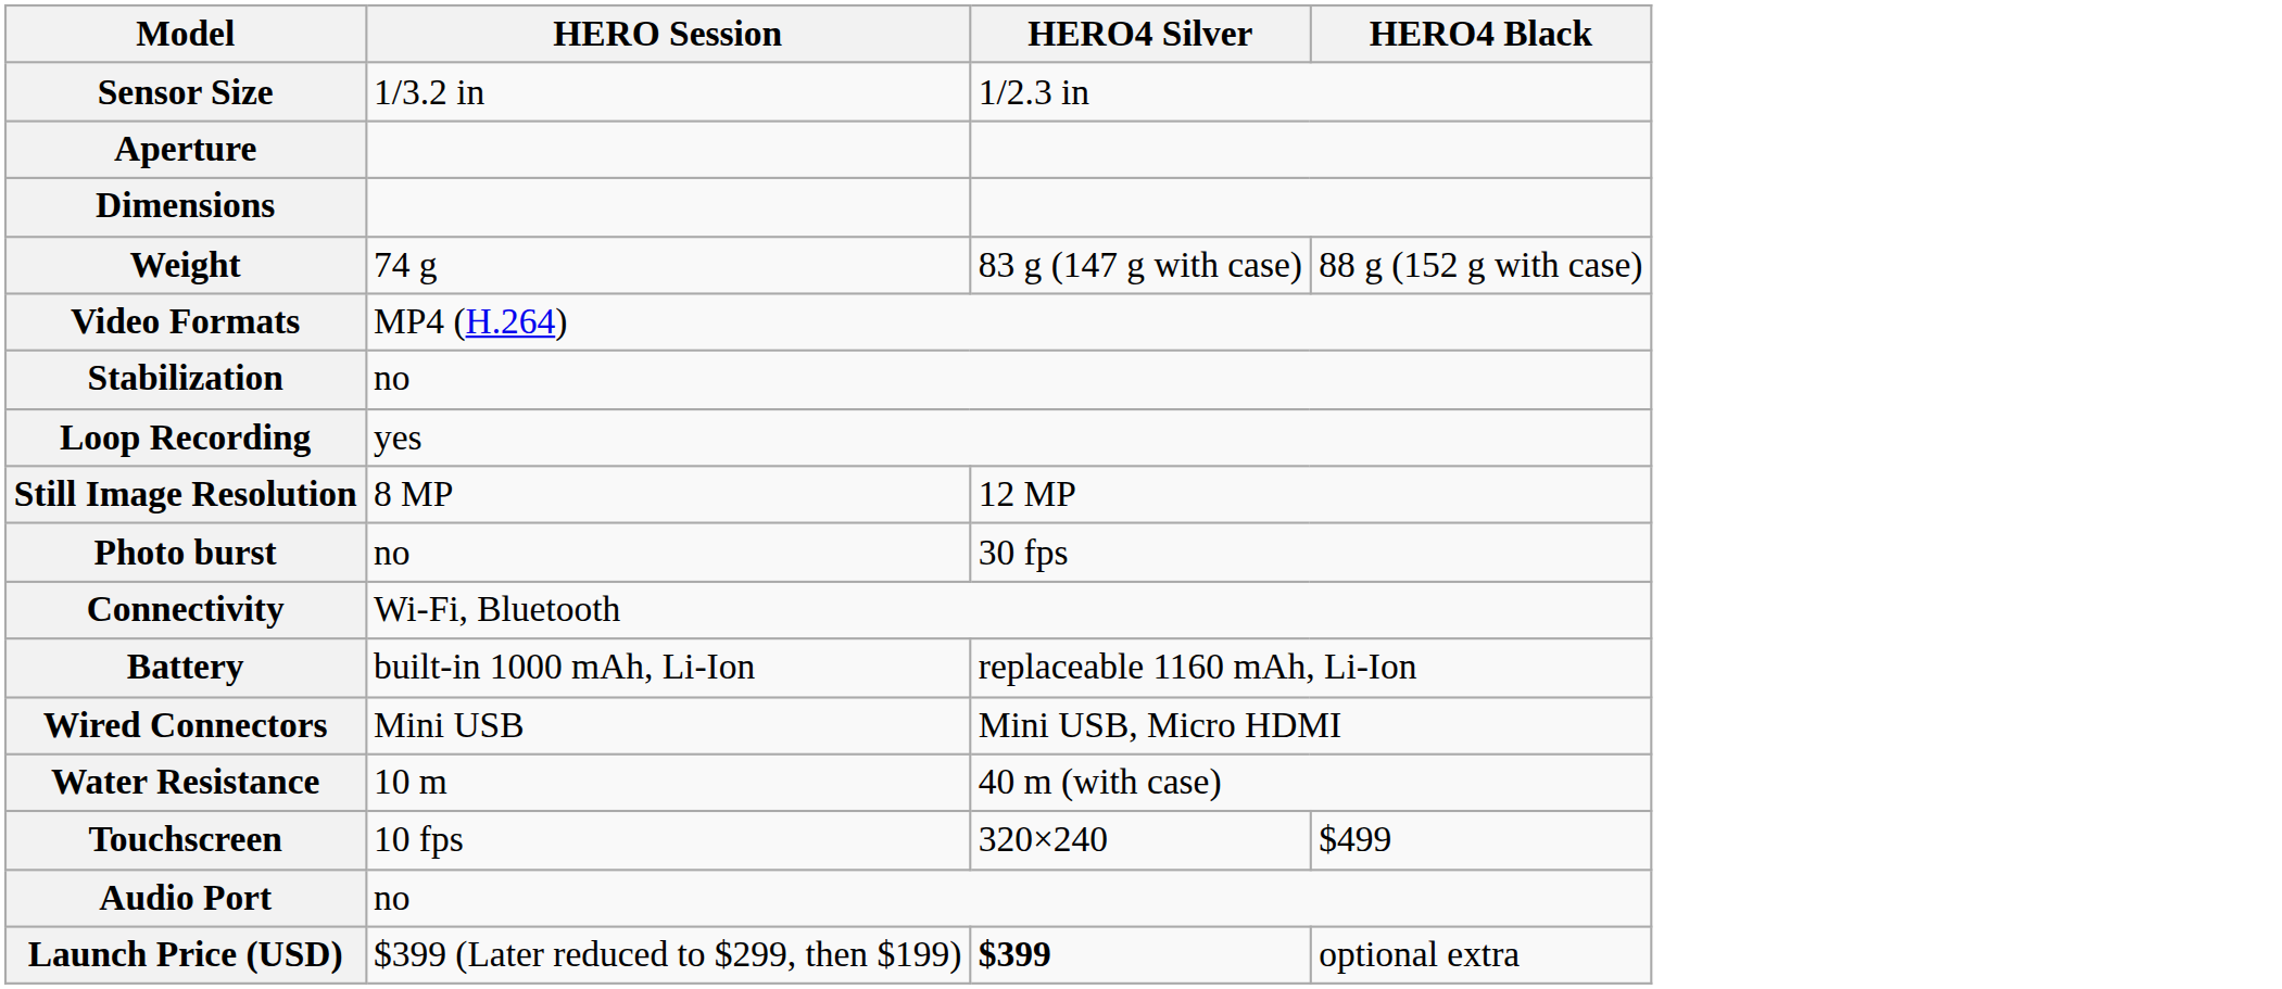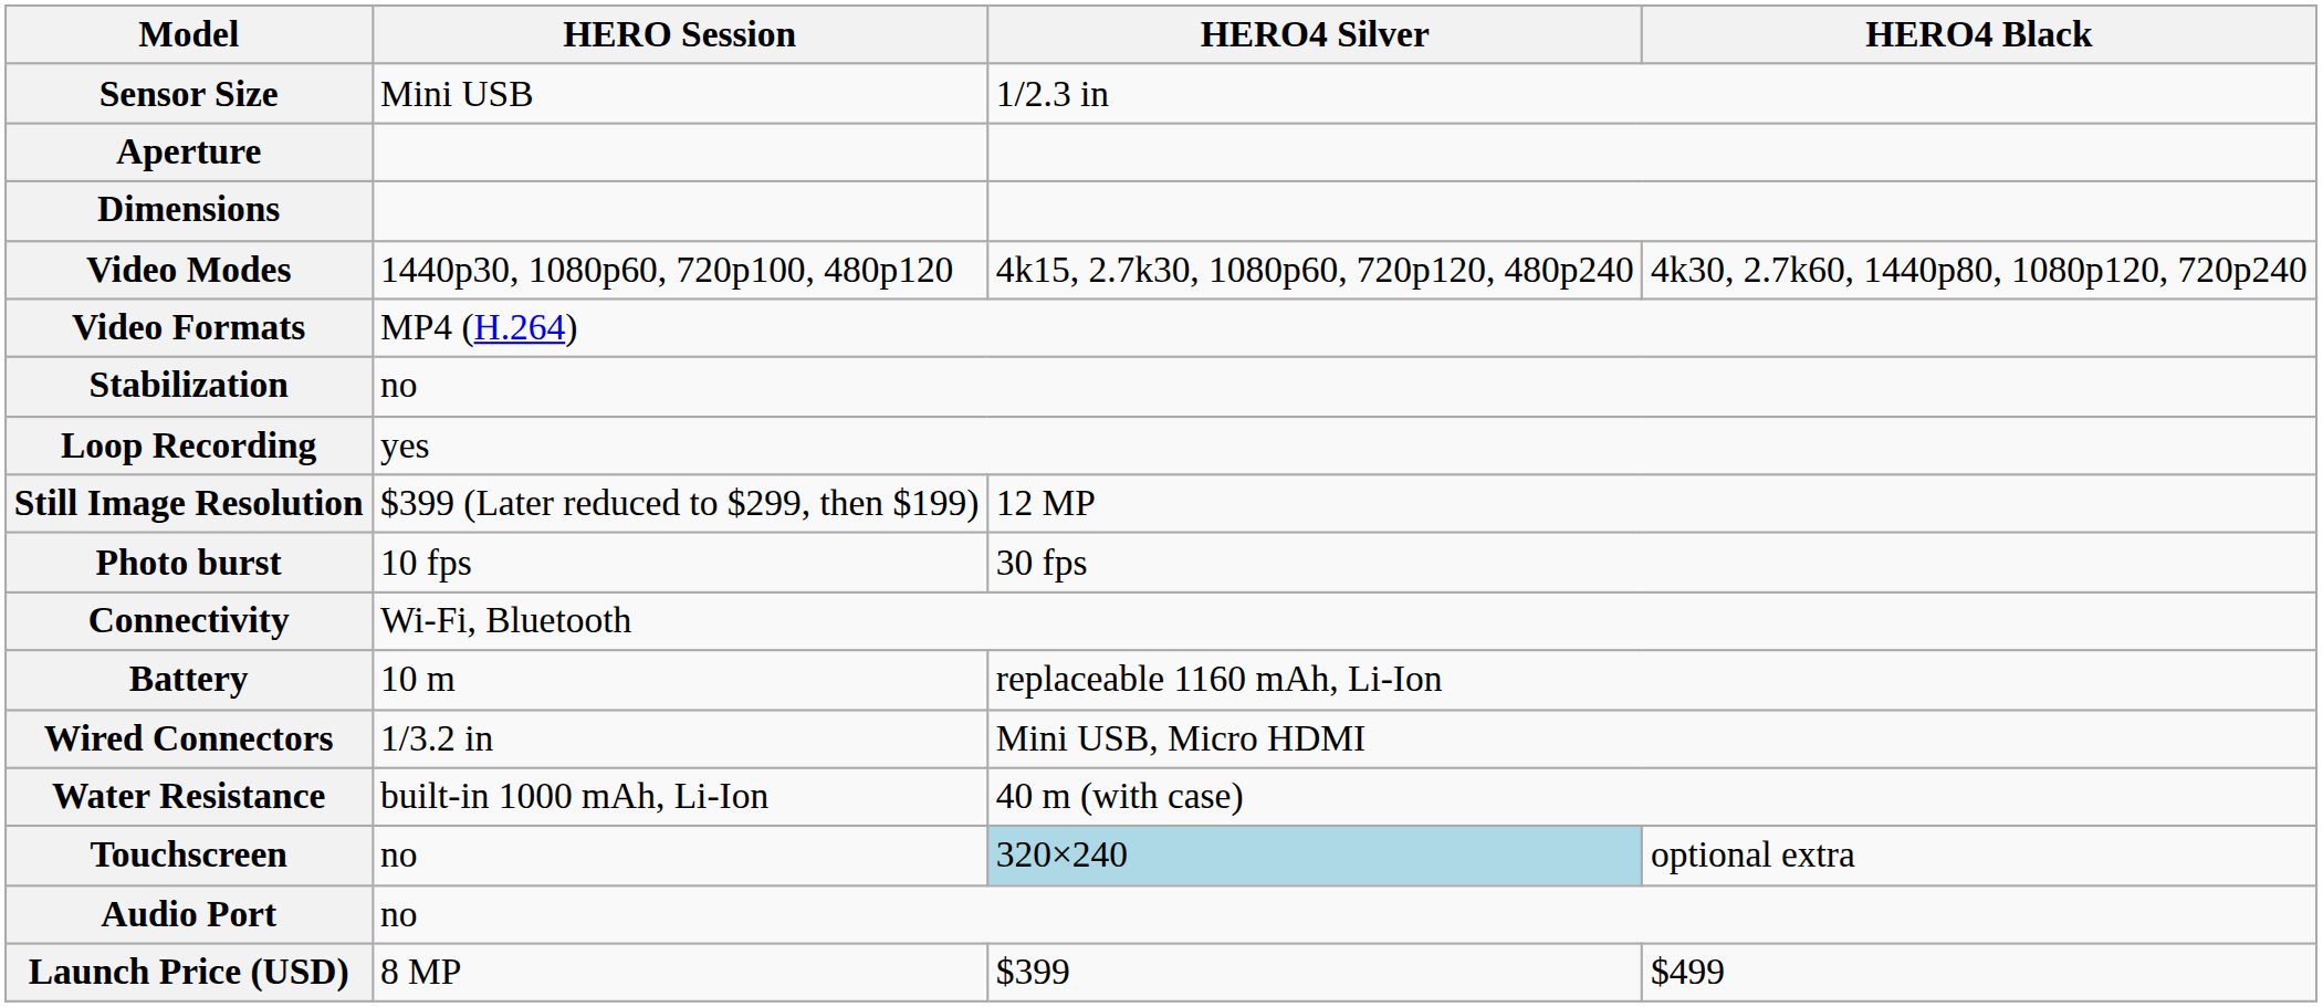 <table class="wikitable">
 <tr>
 <th>Model</th>
 <th>HERO Session</th>
 <th>HERO4 Silver</th>
 <th>HERO4 Black</th>
 </tr>
 <tr>
 <th>Sensor Size</th>
-<td>1/3.2 in</td>
+<td>Mini USB</td>
 <td colspan=2>1/2.3 in</td>
 </tr>
 <tr>
 <th>Aperture</th>
 <td></td>
 <td colspan=2></td>
 </tr>
 <tr>
 <th>Dimensions</th>
 <td></td>
 <td colspan=2></td>
 </tr>
 <tr>
-<th>Weight</th>
-<td>74 g</td>
-<td>83 g (147 g with case)</td>
-<td>88 g (152 g with case)</td>
+<th>Video Modes</th>
+<td>1440p30, 1080p60, 720p100, 480p120</td>
+<td>4k15, 2.7k30, 1080p60, 720p120, 480p240</td>
+<td>4k30, 2.7k60, 1440p80, 1080p120, 720p240</td>
 </tr>
 <tr>
 <th>Video Formats</th>
 <td colspan=3>MP4 (<a href='#'>H.264</a>)</td>
 </tr>
 <tr>
 <th>Stabilization</th>
 <td colspan=3>no</td>
 </tr>
 <tr>
 <th>Loop Recording</th>
 <td colspan=3>yes</td>
 </tr>
 <tr>
 <th>Still Image Resolution</th>
-<td>8 MP</td>
+<td>$399 (Later reduced to $299, then $199)</td>
 <td colspan=2>12 MP</td>
 </tr>
 <tr>
 <th>Photo burst</th>
-<td>no</td>
+<td>10 fps</td>
 <td colspan=2>30 fps</td>
 </tr>
 <tr>
 <th>Connectivity</th>
 <td colspan=3>Wi-Fi, Bluetooth</td>
 </tr>
 <tr>
 <th>Battery</th>
-<td>built-in 1000 mAh, Li-Ion</td>
+<td>10 m</td>
 <td colspan=2>replaceable 1160 mAh, Li-Ion</td>
 </tr>
 <tr>
 <th>Wired Connectors</th>
-<td>Mini USB</td>
+<td>1/3.2 in</td>
 <td colspan=2>Mini USB, Micro HDMI</td>
 </tr>
 <tr>
 <th>Water Resistance</th>
-<td>10 m</td>
+<td>built-in 1000 mAh, Li-Ion</td>
 <td colspan=2>40 m (with case)</td>
 </tr>
 <tr>
 <th>Touchscreen</th>
-<td>10 fps</td>
-<td> 320×240</td>
-<td>$499</td>
+<td>no</td>
+<td style="background: lightblue;"> 320×240</td>
+<td>optional extra</td>
 </tr>
 <tr>
 <th>Audio Port</th>
 <td colspan=3>no</td>
 </tr>
 <tr>
 <th>Launch Price (USD)</th>
-<td>$399 (Later reduced to $299, then $199)</td>
-<td><strong>$399</strong></td>
-<td>optional extra</td>
+<td>8 MP</td>
+<td>$399</td>
+<td>$499</td>
 </tr>
 </table>
